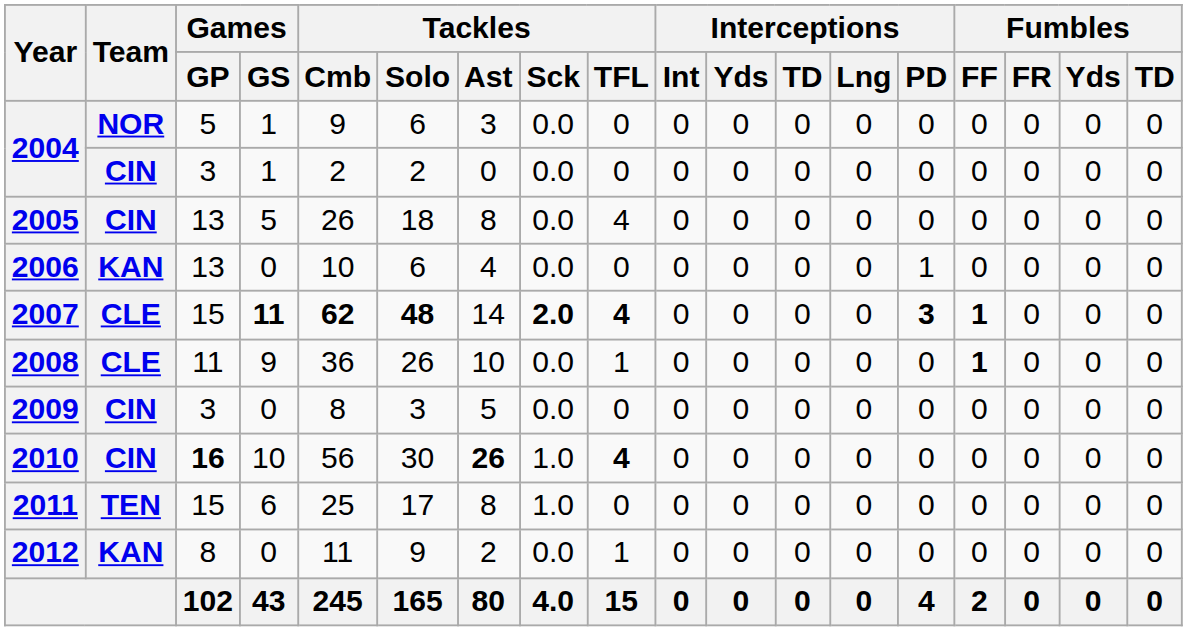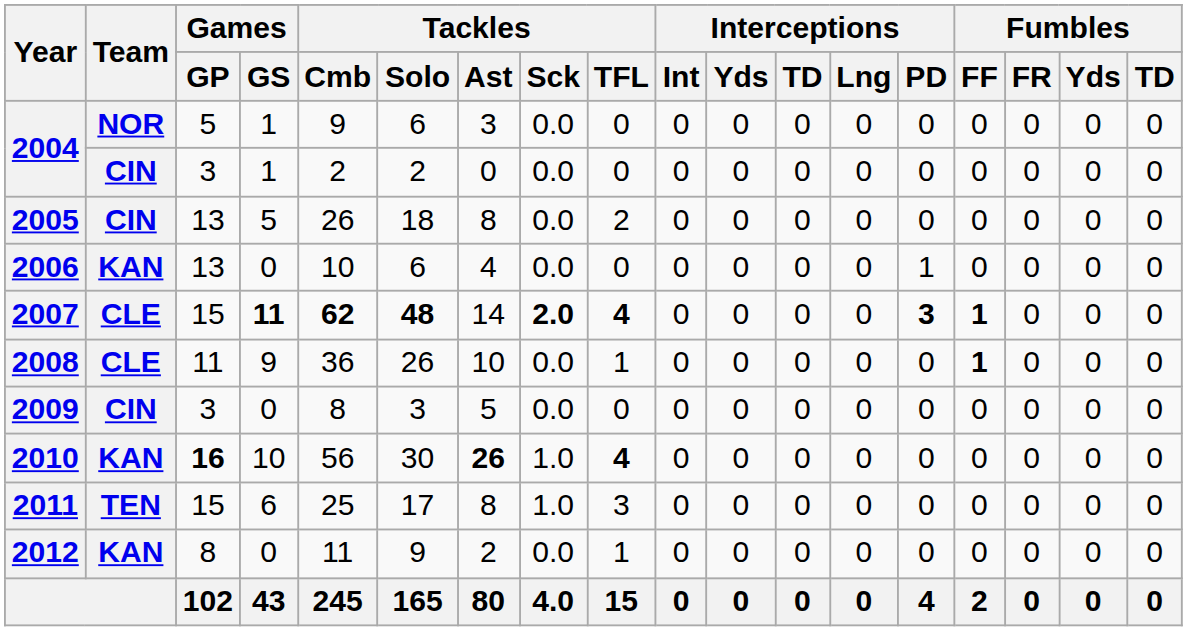 <table class="wikitable" style="text-align:center">
 <tr>
 <th rowspan="2">Year</th>
 <th rowspan="2">Team</th>
 <th colspan="2">Games</th>
 <th colspan="5">Tackles</th>
 <th colspan="5">Interceptions</th>
 <th colspan="4">Fumbles</th>
 </tr>
 <tr>
 <th>GP</th>
 <th>GS</th>
 <th>Cmb</th>
 <th>Solo</th>
 <th>Ast</th>
 <th>Sck</th>
 <th>TFL</th>
 <th>Int</th>
 <th>Yds</th>
 <th>TD</th>
 <th>Lng</th>
 <th>PD</th>
 <th>FF</th>
 <th>FR</th>
 <th>Yds</th>
 <th>TD</th>
 </tr>
 <tr>
 <th rowspan="2"><a href='#'>2004</a></th>
 <th><a href='#'>NOR</a></th>
 <td>5</td>
 <td>1</td>
 <td>9</td>
 <td>6</td>
 <td>3</td>
 <td>0.0</td>
 <td>0</td>
 <td>0</td>
 <td>0</td>
 <td>0</td>
 <td>0</td>
 <td>0</td>
 <td>0</td>
 <td>0</td>
 <td>0</td>
 <td>0</td>
 </tr>
 <tr>
 <th><a href='#'>CIN</a></th>
 <td>3</td>
 <td>1</td>
 <td>2</td>
 <td>2</td>
 <td>0</td>
 <td>0.0</td>
 <td>0</td>
 <td>0</td>
 <td>0</td>
 <td>0</td>
 <td>0</td>
 <td>0</td>
 <td>0</td>
 <td>0</td>
 <td>0</td>
 <td>0</td>
 </tr>
 <tr>
 <th><a href='#'>2005</a></th>
 <th><a href='#'>CIN</a></th>
 <td>13</td>
 <td>5</td>
 <td>26</td>
 <td>18</td>
 <td>8</td>
 <td>0.0</td>
-<td>4</td>
+<td>2</td>
 <td>0</td>
 <td>0</td>
 <td>0</td>
 <td>0</td>
 <td>0</td>
 <td>0</td>
 <td>0</td>
 <td>0</td>
 <td>0</td>
 </tr>
 <tr>
 <th><a href='#'>2006</a></th>
 <th><a href='#'>KAN</a></th>
 <td>13</td>
 <td>0</td>
 <td>10</td>
 <td>6</td>
 <td>4</td>
 <td>0.0</td>
 <td>0</td>
 <td>0</td>
 <td>0</td>
 <td>0</td>
 <td>0</td>
 <td>1</td>
 <td>0</td>
 <td>0</td>
 <td>0</td>
 <td>0</td>
 </tr>
 <tr>
 <th><a href='#'>2007</a></th>
 <th><a href='#'>CLE</a></th>
 <td>15</td>
 <td><strong>11</strong></td>
 <td><strong>62</strong></td>
 <td><strong>48</strong></td>
 <td>14</td>
 <td><strong>2.0</strong></td>
 <td><strong>4</strong></td>
 <td>0</td>
 <td>0</td>
 <td>0</td>
 <td>0</td>
 <td><strong>3</strong></td>
 <td><strong>1</strong></td>
 <td>0</td>
 <td>0</td>
 <td>0</td>
 </tr>
 <tr>
 <th><a href='#'>2008</a></th>
 <th><a href='#'>CLE</a></th>
 <td>11</td>
 <td>9</td>
 <td>36</td>
 <td>26</td>
 <td>10</td>
 <td>0.0</td>
 <td>1</td>
 <td>0</td>
 <td>0</td>
 <td>0</td>
 <td>0</td>
 <td>0</td>
 <td><strong>1</strong></td>
 <td>0</td>
 <td>0</td>
 <td>0</td>
 </tr>
 <tr>
 <th><a href='#'>2009</a></th>
 <th><a href='#'>CIN</a></th>
 <td>3</td>
 <td>0</td>
 <td>8</td>
 <td>3</td>
 <td>5</td>
 <td>0.0</td>
 <td>0</td>
 <td>0</td>
 <td>0</td>
 <td>0</td>
 <td>0</td>
 <td>0</td>
 <td>0</td>
 <td>0</td>
 <td>0</td>
 <td>0</td>
 </tr>
 <tr>
 <th><a href='#'>2010</a></th>
-<th><a href='#'>CIN</a></th>
+<th><a href='#'>KAN</a></th>
 <td><strong>16</strong></td>
 <td>10</td>
 <td>56</td>
 <td>30</td>
 <td><strong>26</strong></td>
 <td>1.0</td>
 <td><strong>4</strong></td>
 <td>0</td>
 <td>0</td>
 <td>0</td>
 <td>0</td>
 <td>0</td>
 <td>0</td>
 <td>0</td>
 <td>0</td>
 <td>0</td>
 </tr>
 <tr>
 <th><a href='#'>2011</a></th>
 <th><a href='#'>TEN</a></th>
 <td>15</td>
 <td>6</td>
 <td>25</td>
 <td>17</td>
 <td>8</td>
 <td>1.0</td>
-<td>0</td>
+<td>3</td>
 <td>0</td>
 <td>0</td>
 <td>0</td>
 <td>0</td>
 <td>0</td>
 <td>0</td>
 <td>0</td>
 <td>0</td>
 <td>0</td>
 </tr>
 <tr>
 <th><a href='#'>2012</a></th>
 <th><a href='#'>KAN</a></th>
 <td>8</td>
 <td>0</td>
 <td>11</td>
 <td>9</td>
 <td>2</td>
 <td>0.0</td>
 <td>1</td>
 <td>0</td>
 <td>0</td>
 <td>0</td>
 <td>0</td>
 <td>0</td>
 <td>0</td>
 <td>0</td>
 <td>0</td>
 <td>0</td>
 </tr>
 <tr>
 <th colspan="2"></th>
 <th>102</th>
 <th>43</th>
 <th>245</th>
 <th>165</th>
 <th>80</th>
 <th>4.0</th>
 <th>15</th>
 <th>0</th>
 <th>0</th>
 <th>0</th>
 <th>0</th>
 <th>4</th>
 <th>2</th>
 <th>0</th>
 <th>0</th>
 <th>0</th>
 </tr>
 </table>
